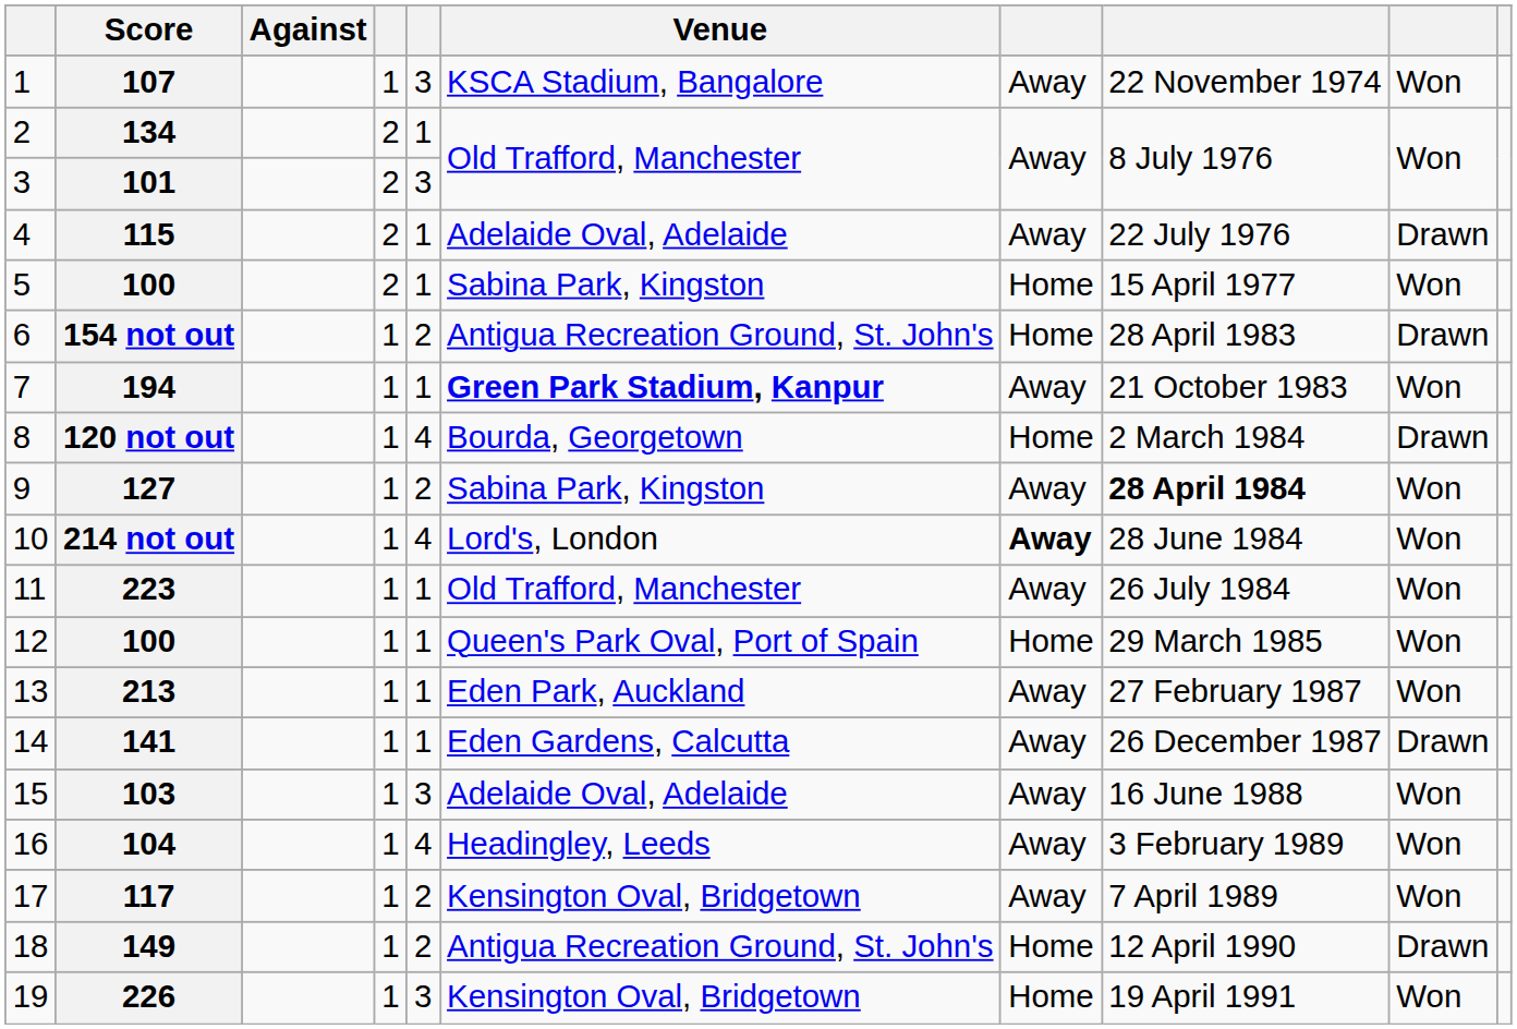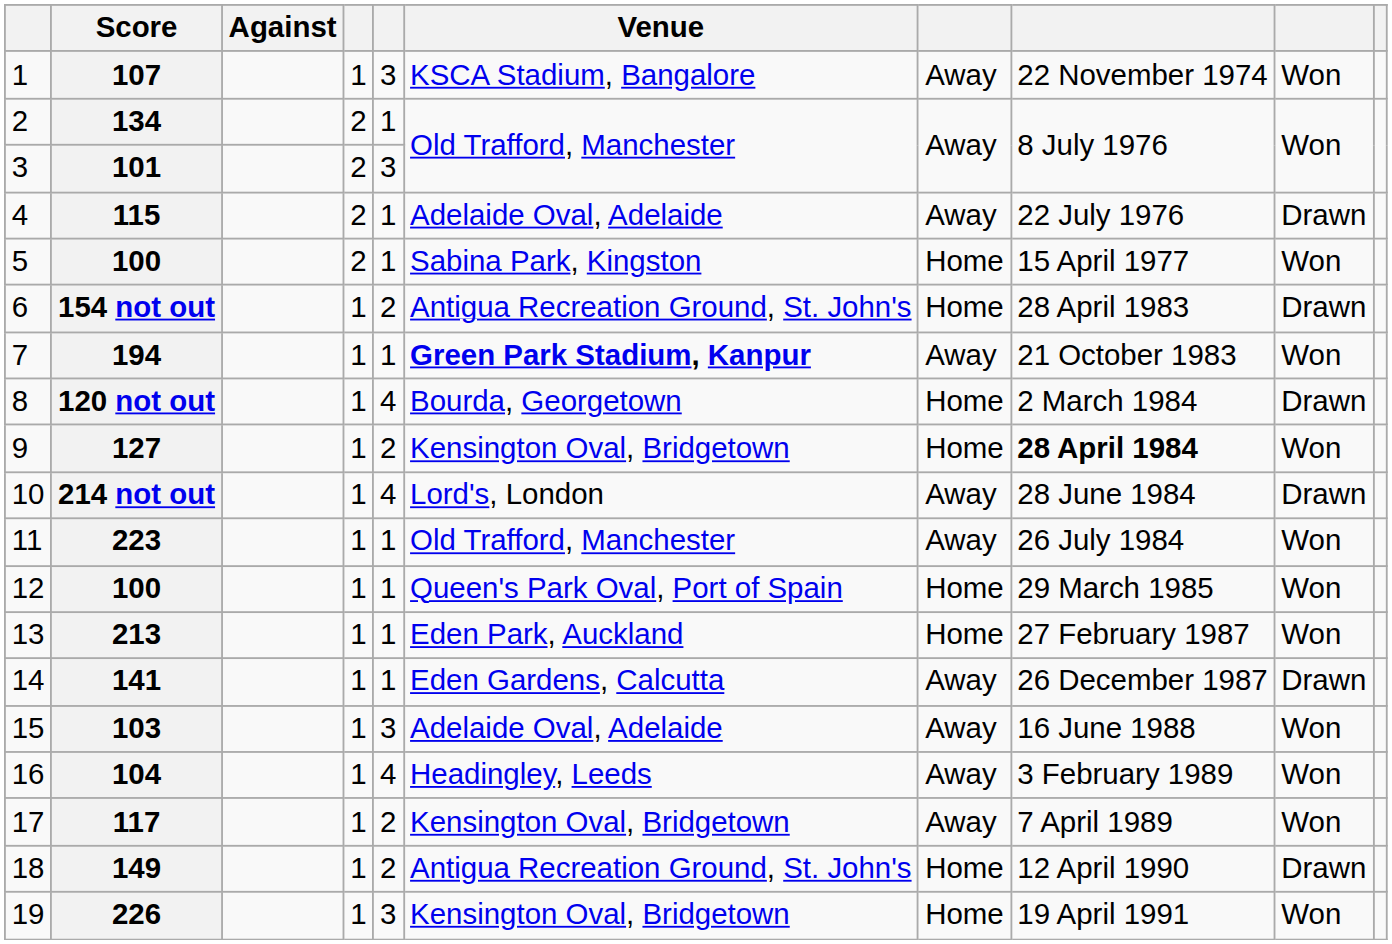 <table class="wikitable">
 <tr>
 <th></th>
 <th>Score</th>
 <th>Against</th>
 <th><a href='#'></a></th>
 <th><a href='#'></a></th>
 <th>Venue</th>
 <th></th>
 <th></th>
 <th></th>
 <th></th>
 </tr>
 <tr>
 <td>1</td>
 <th scope="row">107</th>
 <td></td>
 <td>1</td>
 <td>3</td>
 <td><a href='#'>KSCA Stadium</a>, <a href='#'>Bangalore</a></td>
 <td>Away</td>
 <td>22 November 1974</td>
 <td>Won</td>
 <td></td>
 </tr>
 <tr>
 <td>2</td>
 <th scope="row">134</th>
 <td></td>
 <td>2</td>
 <td>1</td>
 <td rowspan="2"><a href='#'>Old Trafford</a>, <a href='#'>Manchester</a></td>
 <td rowspan="2">Away</td>
 <td rowspan="2">8 July 1976</td>
 <td rowspan="2">Won</td>
 <td rowspan="2"></td>
 </tr>
 <tr>
 <td>3</td>
 <th scope="row">101</th>
 <td></td>
 <td>2</td>
 <td>3</td>
 </tr>
 <tr>
 <td>4</td>
 <th scope="row">115</th>
 <td></td>
 <td>2</td>
 <td>1</td>
 <td><a href='#'>Adelaide Oval</a>, <a href='#'>Adelaide</a></td>
 <td>Away</td>
 <td>22 July 1976</td>
 <td>Drawn</td>
 <td></td>
 </tr>
 <tr>
 <td>5</td>
 <th scope="row">100</th>
 <td></td>
 <td>2</td>
 <td>1</td>
 <td><a href='#'>Sabina Park</a>, <a href='#'>Kingston</a></td>
 <td>Home</td>
 <td>15 April 1977</td>
 <td>Won</td>
 <td></td>
 </tr>
 <tr>
 <td>6</td>
 <th scope="row">154 <a href='#'>not out</a></th>
 <td></td>
 <td>1</td>
 <td>2</td>
 <td><a href='#'>Antigua Recreation Ground</a>, <a href='#'>St. John's</a></td>
 <td>Home</td>
 <td>28 April 1983</td>
 <td>Drawn</td>
 <td></td>
 </tr>
 <tr>
 <td>7</td>
 <th scope="row">194</th>
 <td></td>
 <td>1</td>
 <td>1</td>
 <td><strong><a href='#'>Green Park Stadium</a>, <a href='#'>Kanpur</a></strong></td>
 <td>Away</td>
 <td>21 October 1983</td>
 <td>Won</td>
 <td></td>
 </tr>
 <tr>
 <td>8</td>
 <th scope="row">120 <a href='#'>not out</a></th>
 <td></td>
 <td>1</td>
 <td>4</td>
 <td><a href='#'>Bourda</a>, <a href='#'>Georgetown</a></td>
 <td>Home</td>
 <td>2 March 1984</td>
 <td>Drawn</td>
 <td></td>
 </tr>
 <tr>
 <td>9</td>
 <th scope="row">127</th>
 <td></td>
 <td>1</td>
 <td>2</td>
-<td><a href='#'>Sabina Park</a>, <a href='#'>Kingston</a></td>
-<td>Away</td>
+<td><a href='#'>Kensington Oval</a>, <a href='#'>Bridgetown</a></td>
+<td>Home</td>
 <td><strong>28 April 1984</strong></td>
 <td>Won</td>
 <td></td>
 </tr>
 <tr>
 <td>10</td>
 <th scope="row">214 <a href='#'>not out</a></th>
 <td></td>
 <td>1</td>
 <td>4</td>
 <td><a href='#'>Lord's</a>, London</td>
-<td><strong>Away</strong></td>
+<td>Away</td>
 <td>28 June 1984</td>
-<td>Won</td>
+<td>Drawn</td>
 <td></td>
 </tr>
 <tr>
 <td>11</td>
 <th scope="row">223</th>
 <td></td>
 <td>1</td>
 <td>1</td>
 <td><a href='#'>Old Trafford</a>, <a href='#'>Manchester</a></td>
 <td>Away</td>
 <td>26 July 1984</td>
 <td>Won</td>
 <td></td>
 </tr>
 <tr>
 <td>12</td>
 <th scope="row">100</th>
 <td></td>
 <td>1</td>
 <td>1</td>
 <td><a href='#'>Queen's Park Oval</a>, <a href='#'>Port of Spain</a></td>
 <td>Home</td>
 <td>29 March 1985</td>
 <td>Won</td>
 <td></td>
 </tr>
 <tr>
 <td>13</td>
 <th scope="row">213</th>
 <td></td>
 <td>1</td>
 <td>1</td>
 <td><a href='#'>Eden Park</a>, <a href='#'>Auckland</a></td>
-<td>Away</td>
+<td>Home</td>
 <td>27 February 1987</td>
 <td>Won</td>
 <td></td>
 </tr>
 <tr>
 <td>14</td>
 <th scope="row">141</th>
 <td></td>
 <td>1</td>
 <td>1</td>
 <td><a href='#'>Eden Gardens</a>, <a href='#'>Calcutta</a></td>
 <td>Away</td>
 <td>26 December 1987</td>
 <td>Drawn</td>
 <td></td>
 </tr>
 <tr>
 <td>15</td>
 <th scope="row">103</th>
 <td></td>
 <td>1</td>
 <td>3</td>
 <td><a href='#'>Adelaide Oval</a>, <a href='#'>Adelaide</a></td>
 <td>Away</td>
 <td>16 June 1988</td>
 <td>Won</td>
 <td></td>
 </tr>
 <tr>
 <td>16</td>
 <th scope="row">104</th>
 <td></td>
 <td>1</td>
 <td>4</td>
 <td><a href='#'>Headingley</a>, <a href='#'>Leeds</a></td>
 <td>Away</td>
 <td>3 February 1989</td>
 <td>Won</td>
 <td></td>
 </tr>
 <tr>
 <td>17</td>
 <th scope="row">117</th>
 <td></td>
 <td>1</td>
 <td>2</td>
 <td><a href='#'>Kensington Oval</a>, <a href='#'>Bridgetown</a></td>
 <td>Away</td>
 <td>7 April 1989</td>
 <td>Won</td>
 <td></td>
 </tr>
 <tr>
 <td>18</td>
 <th scope="row">149</th>
 <td></td>
 <td>1</td>
 <td>2</td>
 <td><a href='#'>Antigua Recreation Ground</a>, <a href='#'>St. John's</a></td>
 <td>Home</td>
 <td>12 April 1990</td>
 <td>Drawn</td>
 <td></td>
 </tr>
 <tr>
 <td>19</td>
 <th scope="row">226</th>
 <td></td>
 <td>1</td>
 <td>3</td>
 <td><a href='#'>Kensington Oval</a>, <a href='#'>Bridgetown</a></td>
 <td>Home</td>
 <td>19 April 1991</td>
 <td>Won</td>
 <td></td>
 </tr>
 </table>
